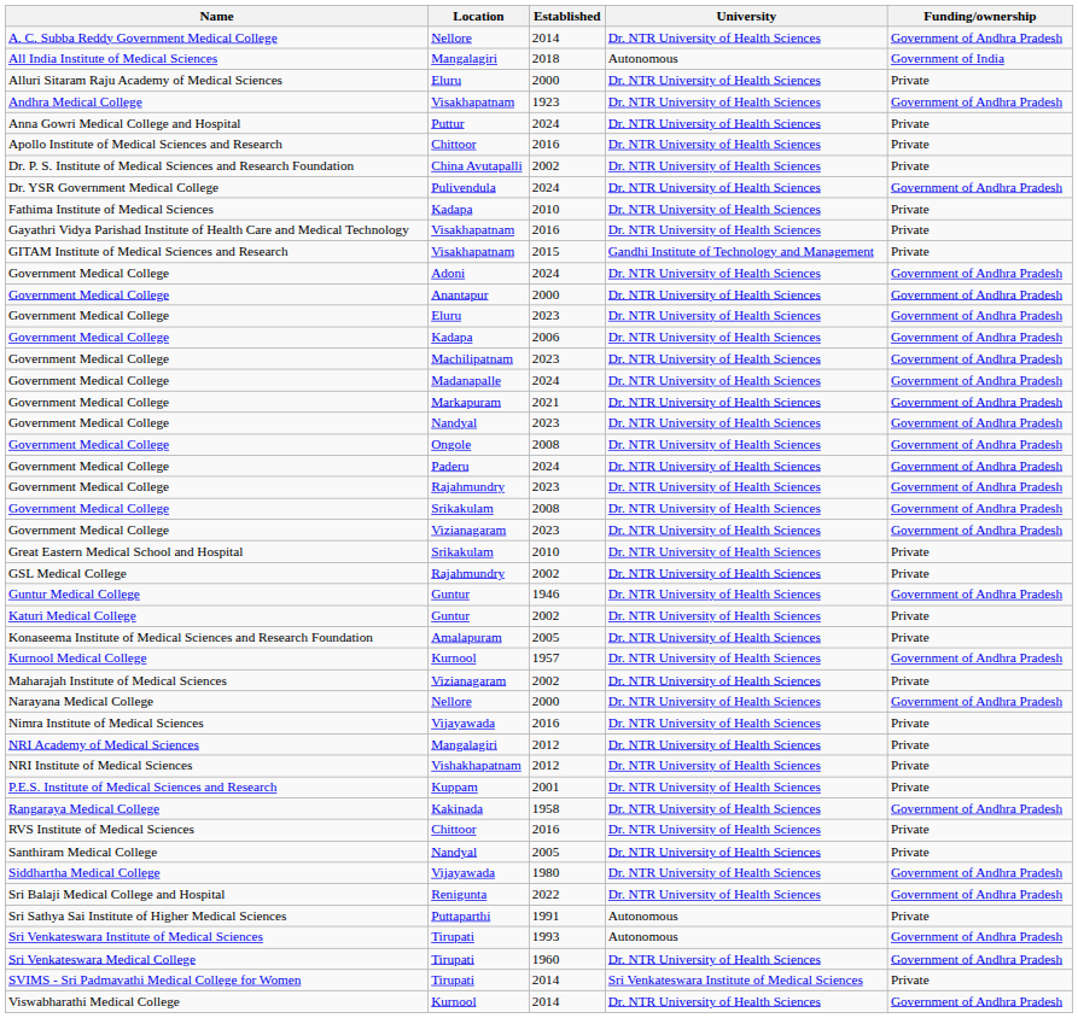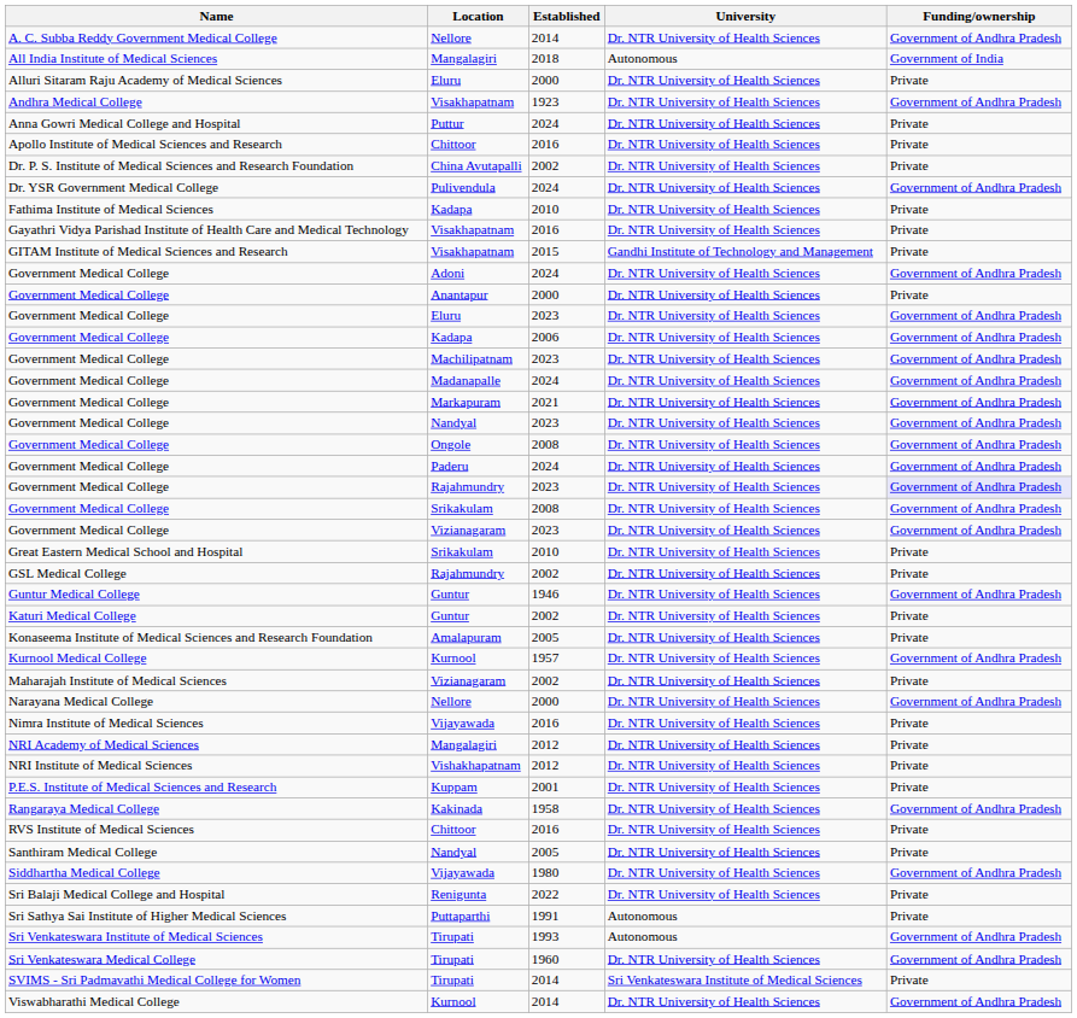 <table class="wikitable sortable" style="width:100%">
 <tr>
 <th>Name</th>
 <th>Location</th>
 <th>Established</th>
 <th>University</th>
 <th>Funding/ownership</th>
 </tr>
 <tr>
 <td><a href='#'>A. C. Subba Reddy Government Medical College</a></td>
 <td><a href='#'>Nellore</a></td>
 <td>2014</td>
 <td><a href='#'>Dr. NTR University of Health Sciences</a></td>
 <td><a href='#'>Government of Andhra Pradesh</a></td>
 </tr>
 <tr>
 <td><a href='#'>All India Institute of Medical Sciences</a></td>
 <td><a href='#'>Mangalagiri</a></td>
 <td>2018</td>
 <td>Autonomous</td>
 <td><a href='#'>Government of India</a></td>
 </tr>
 <tr>
 <td>Alluri Sitaram Raju Academy of Medical Sciences</td>
 <td><a href='#'>Eluru</a></td>
 <td>2000</td>
 <td><a href='#'>Dr. NTR University of Health Sciences</a></td>
 <td>Private</td>
 </tr>
 <tr>
 <td><a href='#'>Andhra Medical College</a></td>
 <td><a href='#'>Visakhapatnam</a></td>
 <td>1923</td>
 <td><a href='#'>Dr. NTR University of Health Sciences</a></td>
 <td><a href='#'>Government of Andhra Pradesh</a></td>
 </tr>
 <tr>
 <td>Anna Gowri Medical College and Hospital</td>
 <td><a href='#'>Puttur</a></td>
 <td>2024</td>
 <td><a href='#'>Dr. NTR University of Health Sciences</a></td>
 <td>Private</td>
 </tr>
 <tr>
 <td>Apollo Institute of Medical Sciences and Research</td>
 <td><a href='#'>Chittoor</a></td>
 <td>2016</td>
 <td><a href='#'>Dr. NTR University of Health Sciences</a></td>
 <td>Private</td>
 </tr>
 <tr>
 <td>Dr. P. S. Institute of Medical Sciences and Research Foundation</td>
 <td><a href='#'>China Avutapalli</a></td>
 <td>2002</td>
 <td><a href='#'>Dr. NTR University of Health Sciences</a></td>
 <td>Private</td>
 </tr>
 <tr>
 <td>Dr. YSR Government Medical College</td>
 <td><a href='#'>Pulivendula</a></td>
 <td>2024</td>
 <td><a href='#'>Dr. NTR University of Health Sciences</a></td>
 <td><a href='#'>Government of Andhra Pradesh</a></td>
 </tr>
 <tr>
 <td>Fathima Institute of Medical Sciences</td>
 <td><a href='#'>Kadapa</a></td>
 <td>2010</td>
 <td><a href='#'>Dr. NTR University of Health Sciences</a></td>
 <td>Private</td>
 </tr>
 <tr>
 <td>Gayathri Vidya Parishad Institute of Health Care and Medical Technology</td>
 <td><a href='#'>Visakhapatnam</a></td>
 <td>2016</td>
 <td><a href='#'>Dr. NTR University of Health Sciences</a></td>
 <td>Private</td>
 </tr>
 <tr>
 <td>GITAM Institute of Medical Sciences and Research</td>
 <td><a href='#'>Visakhapatnam</a></td>
 <td>2015</td>
 <td><a href='#'>Gandhi Institute of Technology and Management</a></td>
 <td>Private</td>
 </tr>
 <tr>
 <td>Government Medical College</td>
 <td><a href='#'>Adoni</a></td>
 <td>2024</td>
 <td><a href='#'>Dr. NTR University of Health Sciences</a></td>
 <td><a href='#'>Government of Andhra Pradesh</a></td>
 </tr>
 <tr>
 <td><a href='#'>Government Medical College</a></td>
 <td><a href='#'>Anantapur</a></td>
 <td>2000</td>
 <td><a href='#'>Dr. NTR University of Health Sciences</a></td>
-<td><a href='#'>Government of Andhra Pradesh</a></td>
+<td>Private</td>
 </tr>
 <tr>
 <td>Government Medical College</td>
 <td><a href='#'>Eluru</a></td>
 <td>2023</td>
 <td><a href='#'>Dr. NTR University of Health Sciences</a></td>
 <td><a href='#'>Government of Andhra Pradesh</a></td>
 </tr>
 <tr>
 <td><a href='#'>Government Medical College</a></td>
 <td><a href='#'>Kadapa</a></td>
 <td>2006</td>
 <td><a href='#'>Dr. NTR University of Health Sciences</a></td>
 <td><a href='#'>Government of Andhra Pradesh</a></td>
 </tr>
 <tr>
 <td>Government Medical College</td>
 <td><a href='#'>Machilipatnam</a></td>
 <td>2023</td>
 <td><a href='#'>Dr. NTR University of Health Sciences</a></td>
 <td><a href='#'>Government of Andhra Pradesh</a></td>
 </tr>
 <tr>
 <td>Government Medical College</td>
 <td><a href='#'>Madanapalle</a></td>
 <td>2024</td>
 <td><a href='#'>Dr. NTR University of Health Sciences</a></td>
 <td><a href='#'>Government of Andhra Pradesh</a></td>
 </tr>
 <tr>
 <td>Government Medical College</td>
 <td><a href='#'>Markapuram</a></td>
 <td>2021</td>
 <td><a href='#'>Dr. NTR University of Health Sciences</a></td>
 <td><a href='#'>Government of Andhra Pradesh</a></td>
 </tr>
 <tr>
 <td>Government Medical College</td>
 <td><a href='#'>Nandyal</a></td>
 <td>2023</td>
 <td><a href='#'>Dr. NTR University of Health Sciences</a></td>
 <td><a href='#'>Government of Andhra Pradesh</a></td>
 </tr>
 <tr>
 <td><a href='#'>Government Medical College</a></td>
 <td><a href='#'>Ongole</a></td>
 <td>2008</td>
 <td><a href='#'>Dr. NTR University of Health Sciences</a></td>
 <td><a href='#'>Government of Andhra Pradesh</a></td>
 </tr>
 <tr>
 <td>Government Medical College</td>
 <td><a href='#'>Paderu</a></td>
 <td>2024</td>
 <td><a href='#'>Dr. NTR University of Health Sciences</a></td>
 <td><a href='#'>Government of Andhra Pradesh</a></td>
 </tr>
 <tr>
 <td>Government Medical College</td>
 <td><a href='#'>Rajahmundry</a></td>
 <td>2023</td>
 <td><a href='#'>Dr. NTR University of Health Sciences</a></td>
-<td><a href='#'>Government of Andhra Pradesh</a></td>
+<td style="background: lavender;"><a href='#'>Government of Andhra Pradesh</a></td>
 </tr>
 <tr>
 <td><a href='#'>Government Medical College</a></td>
 <td><a href='#'>Srikakulam</a></td>
 <td>2008</td>
 <td><a href='#'>Dr. NTR University of Health Sciences</a></td>
 <td><a href='#'>Government of Andhra Pradesh</a></td>
 </tr>
 <tr>
 <td>Government Medical College</td>
 <td><a href='#'>Vizianagaram</a></td>
 <td>2023</td>
 <td><a href='#'>Dr. NTR University of Health Sciences</a></td>
 <td><a href='#'>Government of Andhra Pradesh</a></td>
 </tr>
 <tr>
 <td>Great Eastern Medical School and Hospital</td>
 <td><a href='#'>Srikakulam</a></td>
 <td>2010</td>
 <td><a href='#'>Dr. NTR University of Health Sciences</a></td>
 <td>Private</td>
 </tr>
 <tr>
 <td>GSL Medical College</td>
 <td><a href='#'>Rajahmundry</a></td>
 <td>2002</td>
 <td><a href='#'>Dr. NTR University of Health Sciences</a></td>
 <td>Private</td>
 </tr>
 <tr>
 <td><a href='#'>Guntur Medical College</a></td>
 <td><a href='#'>Guntur</a></td>
 <td>1946</td>
 <td><a href='#'>Dr. NTR University of Health Sciences</a></td>
 <td><a href='#'>Government of Andhra Pradesh</a></td>
 </tr>
 <tr>
 <td><a href='#'>Katuri Medical College</a></td>
 <td><a href='#'>Guntur</a></td>
 <td>2002</td>
 <td><a href='#'>Dr. NTR University of Health Sciences</a></td>
 <td>Private</td>
 </tr>
 <tr>
 <td>Konaseema Institute of Medical Sciences and Research Foundation</td>
 <td><a href='#'>Amalapuram</a></td>
 <td>2005</td>
 <td><a href='#'>Dr. NTR University of Health Sciences</a></td>
 <td>Private</td>
 </tr>
 <tr>
 <td><a href='#'>Kurnool Medical College</a></td>
 <td><a href='#'>Kurnool</a></td>
 <td>1957</td>
 <td><a href='#'>Dr. NTR University of Health Sciences</a></td>
 <td><a href='#'>Government of Andhra Pradesh</a></td>
 </tr>
 <tr>
 <td>Maharajah Institute of Medical Sciences</td>
 <td><a href='#'>Vizianagaram</a></td>
 <td>2002</td>
 <td><a href='#'>Dr. NTR University of Health Sciences</a></td>
 <td>Private</td>
 </tr>
 <tr>
 <td>Narayana Medical College</td>
 <td><a href='#'>Nellore</a></td>
 <td>2000</td>
 <td><a href='#'>Dr. NTR University of Health Sciences</a></td>
 <td><a href='#'>Government of Andhra Pradesh</a></td>
 </tr>
 <tr>
 <td>Nimra Institute of Medical Sciences</td>
 <td><a href='#'>Vijayawada</a></td>
 <td>2016</td>
 <td><a href='#'>Dr. NTR University of Health Sciences</a></td>
 <td>Private</td>
 </tr>
 <tr>
 <td><a href='#'>NRI Academy of Medical Sciences</a></td>
 <td><a href='#'>Mangalagiri</a></td>
 <td>2012</td>
 <td><a href='#'>Dr. NTR University of Health Sciences</a></td>
 <td>Private</td>
 </tr>
 <tr>
 <td>NRI Institute of Medical Sciences</td>
 <td><a href='#'>Vishakhapatnam</a></td>
 <td>2012</td>
 <td><a href='#'>Dr. NTR University of Health Sciences</a></td>
 <td>Private</td>
 </tr>
 <tr>
 <td><a href='#'>P.E.S. Institute of Medical Sciences and Research</a></td>
 <td><a href='#'>Kuppam</a></td>
 <td>2001</td>
 <td><a href='#'>Dr. NTR University of Health Sciences</a></td>
 <td>Private</td>
 </tr>
 <tr>
 <td><a href='#'>Rangaraya Medical College</a></td>
 <td><a href='#'>Kakinada</a></td>
 <td>1958</td>
 <td><a href='#'>Dr. NTR University of Health Sciences</a></td>
 <td><a href='#'>Government of Andhra Pradesh</a></td>
 </tr>
 <tr>
 <td>RVS Institute of Medical Sciences</td>
 <td><a href='#'>Chittoor</a></td>
 <td>2016</td>
 <td><a href='#'>Dr. NTR University of Health Sciences</a></td>
 <td>Private</td>
 </tr>
 <tr>
 <td>Santhiram Medical College</td>
 <td><a href='#'>Nandyal</a></td>
 <td>2005</td>
 <td><a href='#'>Dr. NTR University of Health Sciences</a></td>
 <td>Private</td>
 </tr>
 <tr>
 <td><a href='#'>Siddhartha Medical College</a></td>
 <td><a href='#'>Vijayawada</a></td>
 <td>1980</td>
 <td><a href='#'>Dr. NTR University of Health Sciences</a></td>
 <td><a href='#'>Government of Andhra Pradesh</a></td>
 </tr>
 <tr>
 <td>Sri Balaji Medical College and Hospital</td>
 <td><a href='#'>Renigunta</a></td>
 <td>2022</td>
 <td><a href='#'>Dr. NTR University of Health Sciences</a></td>
-<td><a href='#'>Government of Andhra Pradesh</a></td>
+<td>Private</td>
 </tr>
 <tr>
 <td>Sri Sathya Sai Institute of Higher Medical Sciences</td>
 <td><a href='#'>Puttaparthi</a></td>
 <td>1991</td>
 <td>Autonomous</td>
 <td>Private</td>
 </tr>
 <tr>
 <td><a href='#'>Sri Venkateswara Institute of Medical Sciences</a></td>
 <td><a href='#'>Tirupati</a></td>
 <td>1993</td>
 <td>Autonomous</td>
 <td><a href='#'>Government of Andhra Pradesh</a></td>
 </tr>
 <tr>
 <td><a href='#'>Sri Venkateswara Medical College</a></td>
 <td><a href='#'>Tirupati</a></td>
 <td>1960</td>
 <td><a href='#'>Dr. NTR University of Health Sciences</a></td>
 <td><a href='#'>Government of Andhra Pradesh</a></td>
 </tr>
 <tr>
 <td><a href='#'>SVIMS - Sri Padmavathi Medical College for Women</a></td>
 <td><a href='#'>Tirupati</a></td>
 <td>2014</td>
 <td><a href='#'>Sri Venkateswara Institute of Medical Sciences</a></td>
 <td>Private</td>
 </tr>
 <tr>
 <td>Viswabharathi Medical College</td>
 <td><a href='#'>Kurnool</a></td>
 <td>2014</td>
 <td><a href='#'>Dr. NTR University of Health Sciences</a></td>
 <td><a href='#'>Government of Andhra Pradesh</a></td>
 </tr>
 </table>
